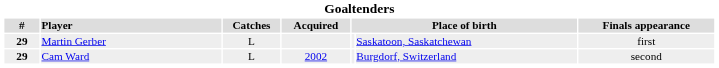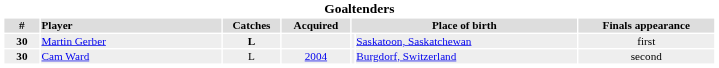 <table style="text-align:center;">
 <tr>
 <th colspan="9"><big>Goaltenders</big></th>
 </tr>
 <tr style="background:#dddddd;">
 <th style="width:3em">#</th>
 <th style="width:16em; text-align:left">Player</th>
 <th style="width:5em">Catches</th>
 <th style="width:6em">Acquired</th>
 <th style="width:20em" colspan="2">Place of birth</th>
 <th style="width:12em">Finals appearance</th>
 </tr>
 <tr style="background:#eeeeee;">
-<td><strong>29</strong></td>
+<td><strong>30</strong></td>
 <td align="left"><a href='#'>Martin Gerber</a></td>
-<td>L</td>
+<td><strong>L</strong></td>
 <td></td>
 <td></td>
 <td align="left"><a href='#'>Saskatoon, Saskatchewan</a></td>
 <td>first</td>
 </tr>
 <tr style="background:#eeeeee;">
-<td><strong>29</strong></td>
+<td><strong>30</strong></td>
 <td align="left"><a href='#'>Cam Ward</a></td>
 <td>L</td>
-<td><a href='#'>2002</a></td>
+<td><a href='#'>2004</a></td>
 <td></td>
 <td align="left"><a href='#'>Burgdorf, Switzerland</a></td>
 <td>second </td>
 </tr>
 </table>
